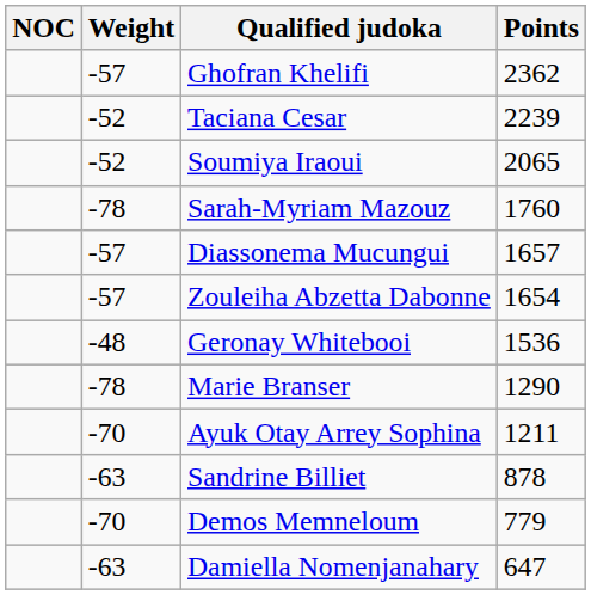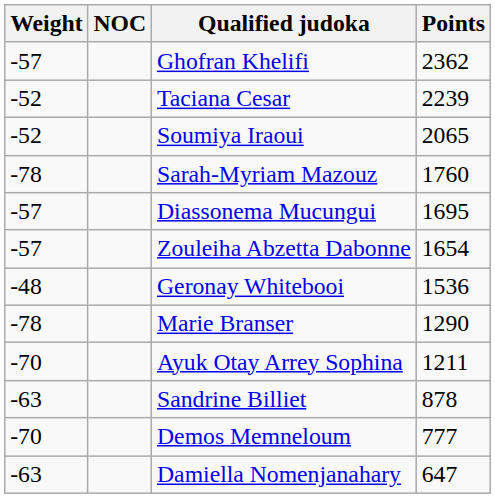 <table class="wikitable">
 <tr>
+<th>Weight</th>
 <th>NOC</th>
-<th>Weight</th>
 <th>Qualified judoka</th>
 <th>Points</th>
 </tr>
 <tr>
+<td>-57</td>
 <td></td>
-<td>-57</td>
 <td><a href='#'>Ghofran Khelifi</a></td>
 <td>2362</td>
 </tr>
 <tr>
+<td>-52</td>
 <td></td>
-<td>-52</td>
 <td><a href='#'>Taciana Cesar</a></td>
 <td>2239</td>
 </tr>
 <tr>
+<td>-52</td>
 <td></td>
-<td>-52</td>
 <td><a href='#'>Soumiya Iraoui</a></td>
 <td>2065</td>
 </tr>
 <tr>
+<td>-78</td>
 <td></td>
-<td>-78</td>
 <td><a href='#'>Sarah-Myriam Mazouz</a></td>
 <td>1760</td>
 </tr>
 <tr>
+<td>-57</td>
 <td></td>
-<td>-57</td>
 <td><a href='#'>Diassonema Mucungui</a></td>
-<td>1657</td>
+<td>1695</td>
 </tr>
 <tr>
+<td>-57</td>
 <td></td>
-<td>-57</td>
 <td><a href='#'>Zouleiha Abzetta Dabonne</a></td>
 <td>1654</td>
 </tr>
 <tr>
+<td>-48</td>
 <td></td>
-<td>-48</td>
 <td><a href='#'>Geronay Whitebooi</a></td>
 <td>1536</td>
 </tr>
 <tr>
+<td>-78</td>
 <td></td>
-<td>-78</td>
 <td><a href='#'>Marie Branser</a></td>
 <td>1290</td>
 </tr>
 <tr>
+<td>-70</td>
 <td></td>
-<td>-70</td>
 <td><a href='#'>Ayuk Otay Arrey Sophina</a></td>
 <td>1211</td>
 </tr>
 <tr>
+<td>-63</td>
 <td></td>
-<td>-63</td>
 <td><a href='#'>Sandrine Billiet</a></td>
 <td>878</td>
 </tr>
 <tr>
+<td>-70</td>
 <td></td>
-<td>-70</td>
 <td><a href='#'>Demos Memneloum</a></td>
-<td>779</td>
+<td>777</td>
 </tr>
 <tr>
+<td>-63</td>
 <td></td>
-<td>-63</td>
 <td><a href='#'>Damiella Nomenjanahary</a></td>
 <td>647</td>
 </tr>
 </table>
